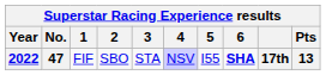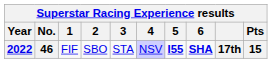 <table class="wikitable" style="text-align:center">
 <tr>
 <th colspan=10><a href='#'>Superstar Racing Experience</a> results</th>
 </tr>
 <tr>
 <th>Year</th>
 <th>No.</th>
 <th>1</th>
 <th>2</th>
 <th>3</th>
 <th>4</th>
 <th>5</th>
 <th>6</th>
 <th></th>
 <th>Pts</th>
 </tr>
 <tr>
 <th><a href='#'>2022</a></th>
-<th>47</th>
+<th>46</th>
 <td><a href='#'>FIF</a></td>
 <td><a href='#'>SBO</a></td>
 <td><a href='#'>STA</a></td>
 <td style="background:#CFCFFF;"><a href='#'>NSV</a><br></td>
-<td><a href='#'>I55</a></td>
+<td><strong><a href='#'>I55</a></strong></td>
 <td><strong><a href='#'>SHA</a></strong></td>
 <th>17th</th>
-<th>13</th>
+<th>15</th>
 </tr>
 </table>
